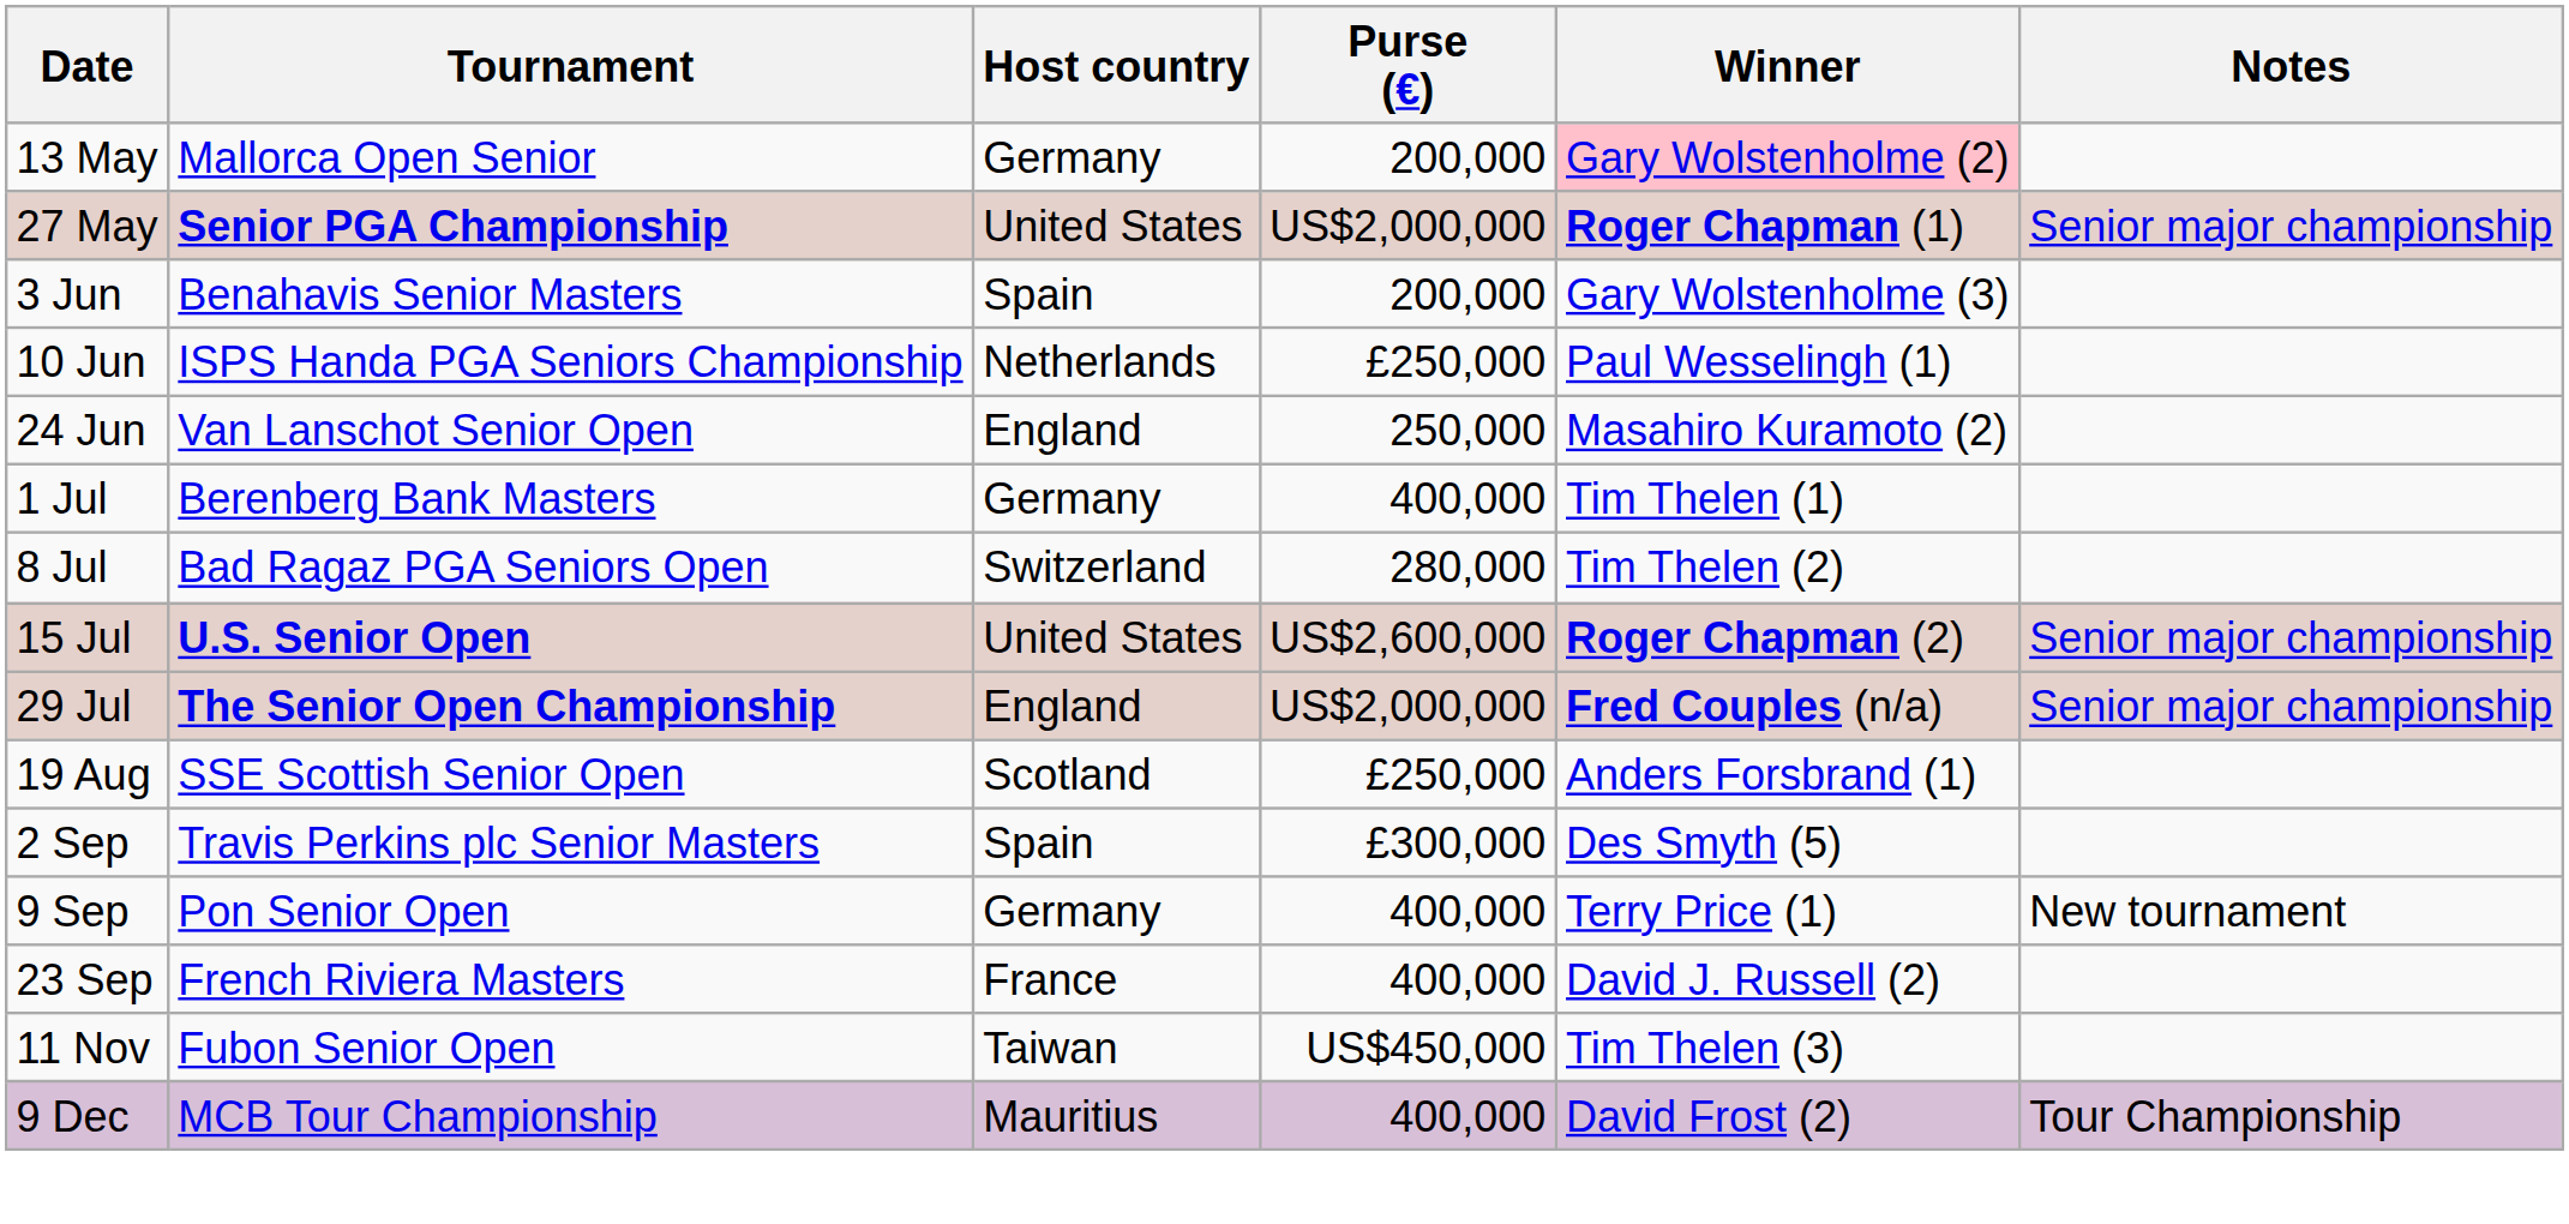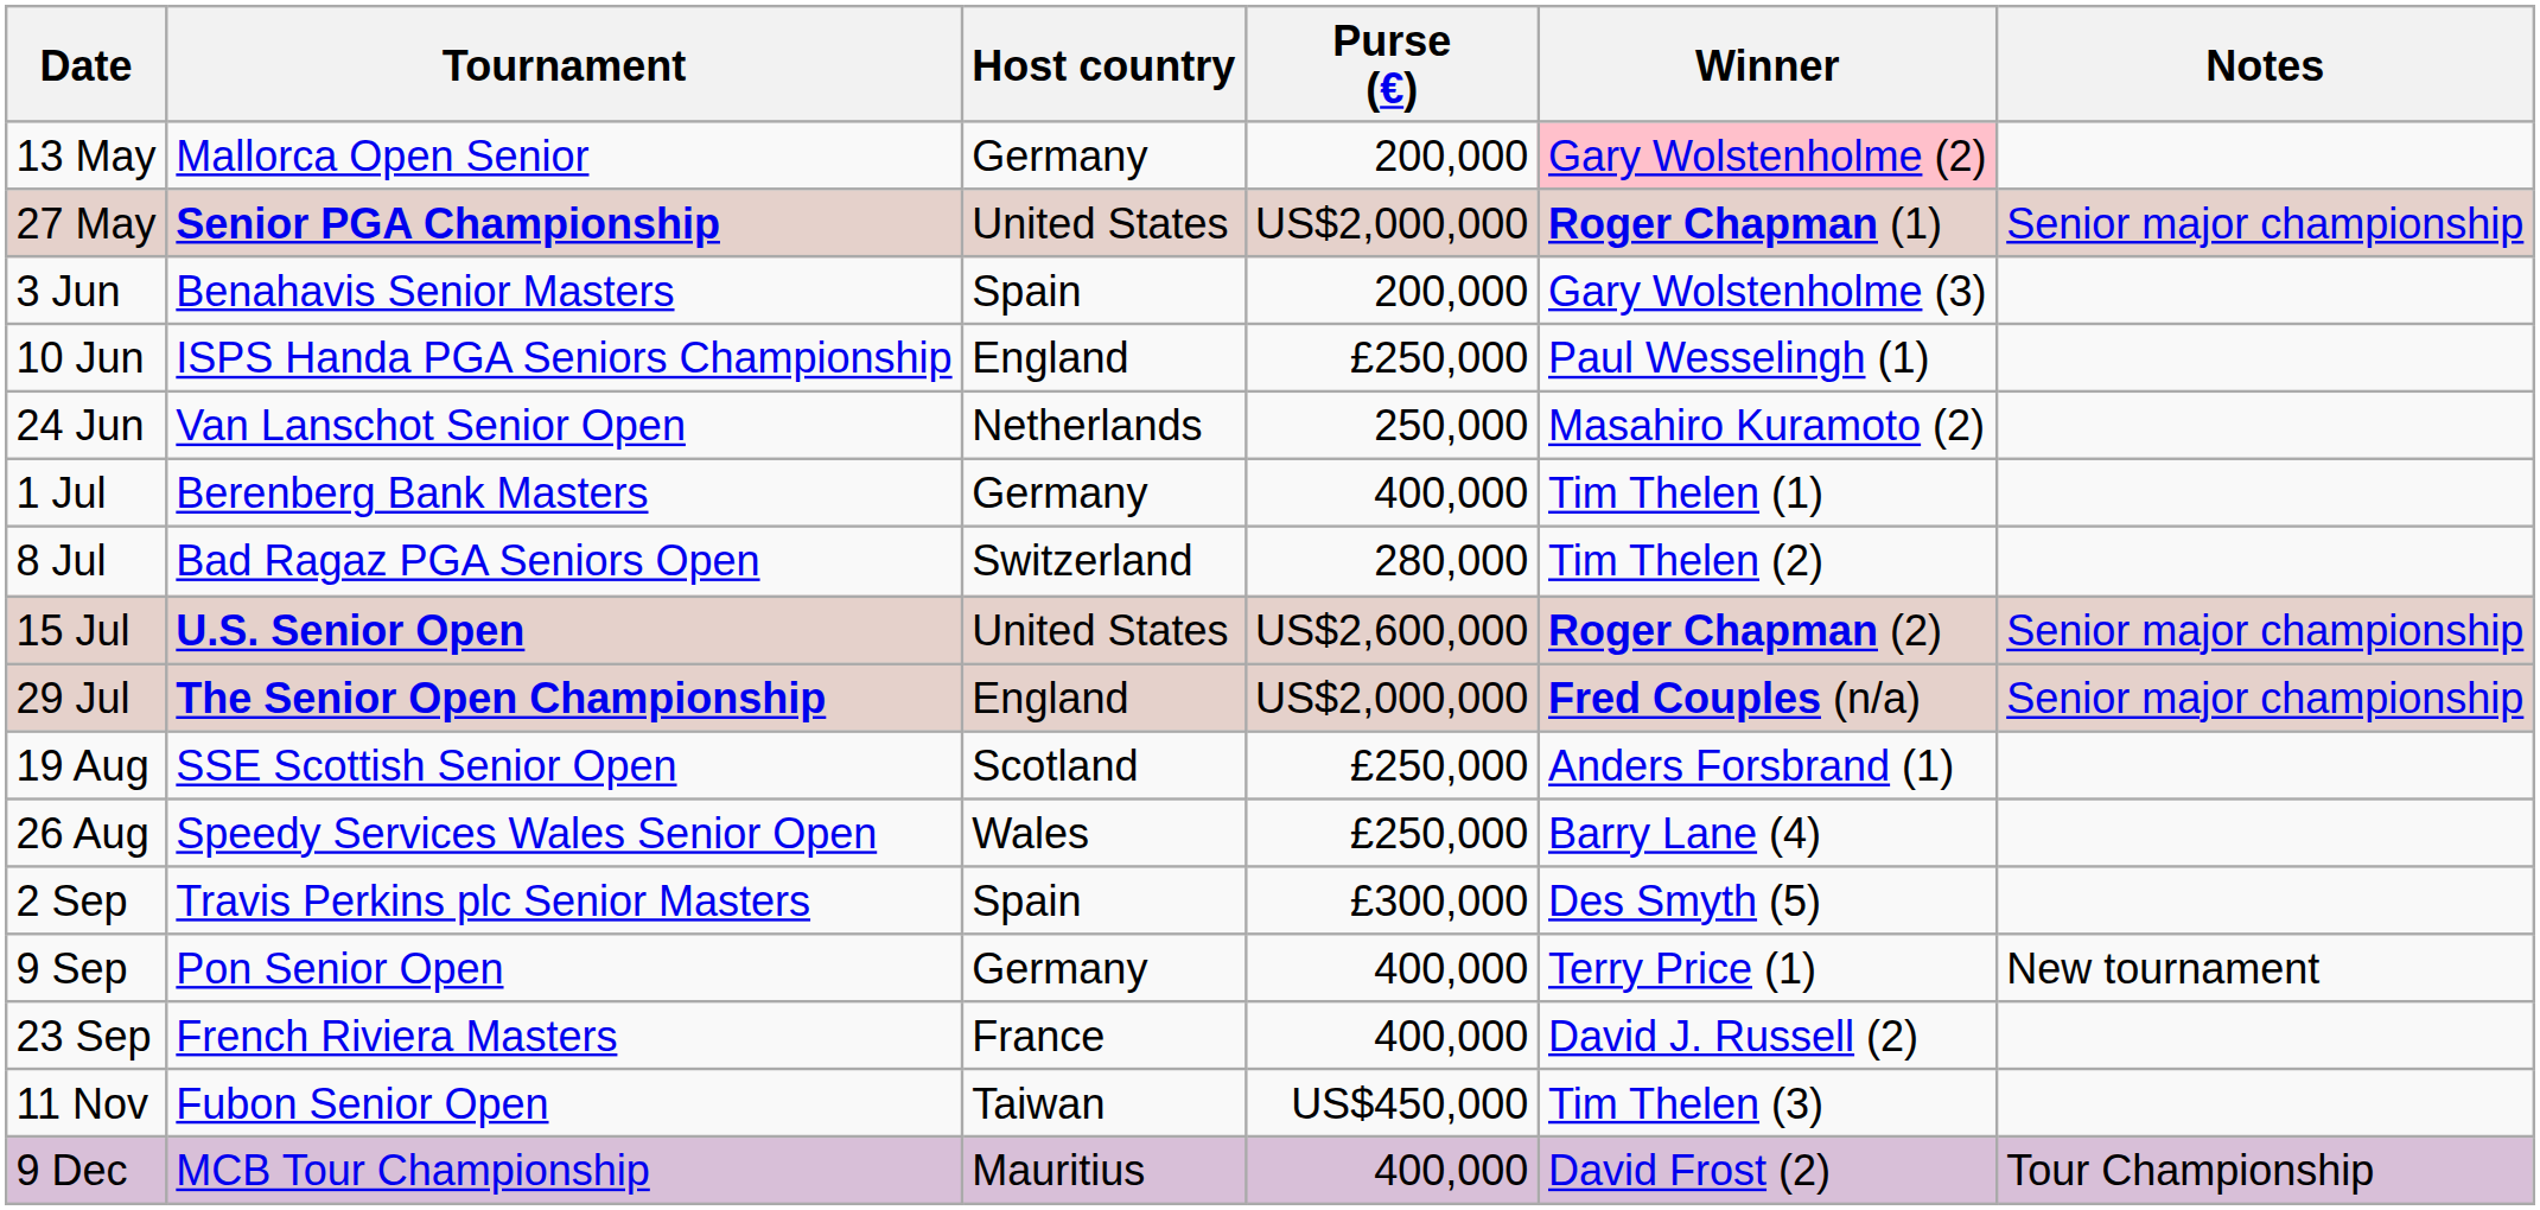 <table class="wikitable" style="font-size:95%">
 <tr>
 <th>Date</th>
 <th>Tournament</th>
 <th>Host country</th>
 <th>Purse<br>(<a href='#'>€</a>)</th>
 <th>Winner</th>
 <th>Notes</th>
 </tr>
 <tr>
 <td>13 May</td>
 <td><a href='#'>Mallorca Open Senior</a></td>
 <td>Germany</td>
 <td align=right>200,000</td>
 <td style="background: pink;"> <a href='#'>Gary Wolstenholme</a> (2)</td>
 <td></td>
 </tr>
 <tr style="background:#e5d1cb;">
 <td>27 May</td>
 <td><strong><a href='#'>Senior PGA Championship</a></strong></td>
 <td>United States</td>
 <td align=right>US$2,000,000</td>
 <td> <strong><a href='#'>Roger Chapman</a></strong> (1)</td>
 <td><a href='#'>Senior major championship</a></td>
 </tr>
 <tr>
 <td>3 Jun</td>
 <td><a href='#'>Benahavis Senior Masters</a></td>
 <td>Spain</td>
 <td align=right>200,000</td>
 <td> <a href='#'>Gary Wolstenholme</a> (3)</td>
 <td></td>
 </tr>
 <tr>
 <td>10 Jun</td>
 <td><a href='#'>ISPS Handa PGA Seniors Championship</a></td>
-<td>Netherlands</td>
+<td>England</td>
 <td align=right>£250,000</td>
 <td> <a href='#'>Paul Wesselingh</a> (1)</td>
 <td></td>
 </tr>
 <tr>
 <td>24 Jun</td>
 <td><a href='#'>Van Lanschot Senior Open</a></td>
-<td>England</td>
+<td>Netherlands</td>
 <td align=right>250,000</td>
 <td> <a href='#'>Masahiro Kuramoto</a> (2)</td>
 <td></td>
 </tr>
 <tr>
 <td>1 Jul</td>
 <td><a href='#'>Berenberg Bank Masters</a></td>
 <td>Germany</td>
 <td align=right>400,000</td>
 <td> <a href='#'>Tim Thelen</a> (1)</td>
 <td></td>
 </tr>
 <tr>
 <td>8 Jul</td>
 <td><a href='#'>Bad Ragaz PGA Seniors Open</a></td>
 <td>Switzerland</td>
 <td align=right>280,000</td>
 <td> <a href='#'>Tim Thelen</a> (2)</td>
 <td></td>
 </tr>
 <tr style="background:#e5d1cb;">
 <td>15 Jul</td>
 <td><strong><a href='#'>U.S. Senior Open</a></strong></td>
 <td>United States</td>
 <td align=right>US$2,600,000</td>
 <td> <strong><a href='#'>Roger Chapman</a></strong> (2)</td>
 <td><a href='#'>Senior major championship</a></td>
 </tr>
 <tr style="background:#e5d1cb;">
 <td>29 Jul</td>
 <td><strong><a href='#'>The Senior Open Championship</a></strong></td>
 <td>England</td>
 <td align=right>US$2,000,000</td>
 <td> <strong><a href='#'>Fred Couples</a></strong> (n/a)</td>
 <td><a href='#'>Senior major championship</a></td>
 </tr>
 <tr>
 <td>19 Aug</td>
 <td><a href='#'>SSE Scottish Senior Open</a></td>
 <td>Scotland</td>
 <td align=right>£250,000</td>
 <td> <a href='#'>Anders Forsbrand</a> (1)</td>
 <td></td>
 </tr>
 <tr>
+<td>26 Aug</td>
+<td><a href='#'>Speedy Services Wales Senior Open</a></td>
+<td>Wales</td>
+<td align=right>£250,000</td>
+<td> <a href='#'>Barry Lane</a> (4)</td>
+<td></td>
+</tr>
+<tr>
 <td>2 Sep</td>
 <td><a href='#'>Travis Perkins plc Senior Masters</a></td>
 <td>Spain</td>
 <td align=right>£300,000</td>
 <td> <a href='#'>Des Smyth</a> (5)</td>
 <td></td>
 </tr>
 <tr>
 <td>9 Sep</td>
 <td><a href='#'>Pon Senior Open</a></td>
 <td>Germany</td>
 <td align=right>400,000</td>
 <td> <a href='#'>Terry Price</a> (1)</td>
 <td>New tournament</td>
 </tr>
 <tr>
 <td>23 Sep</td>
 <td><a href='#'>French Riviera Masters</a></td>
 <td>France</td>
 <td align=right>400,000</td>
 <td> <a href='#'>David J. Russell</a> (2)</td>
 <td></td>
 </tr>
 <tr>
 <td>11 Nov</td>
 <td><a href='#'>Fubon Senior Open</a></td>
 <td>Taiwan</td>
 <td align=right>US$450,000</td>
 <td> <a href='#'>Tim Thelen</a> (3)</td>
 <td></td>
 </tr>
 <tr style="background:thistle;">
 <td>9 Dec</td>
 <td><a href='#'>MCB Tour Championship</a></td>
 <td>Mauritius</td>
 <td align=right>400,000</td>
 <td> <a href='#'>David Frost</a> (2)</td>
 <td>Tour Championship</td>
 </tr>
 </table>
